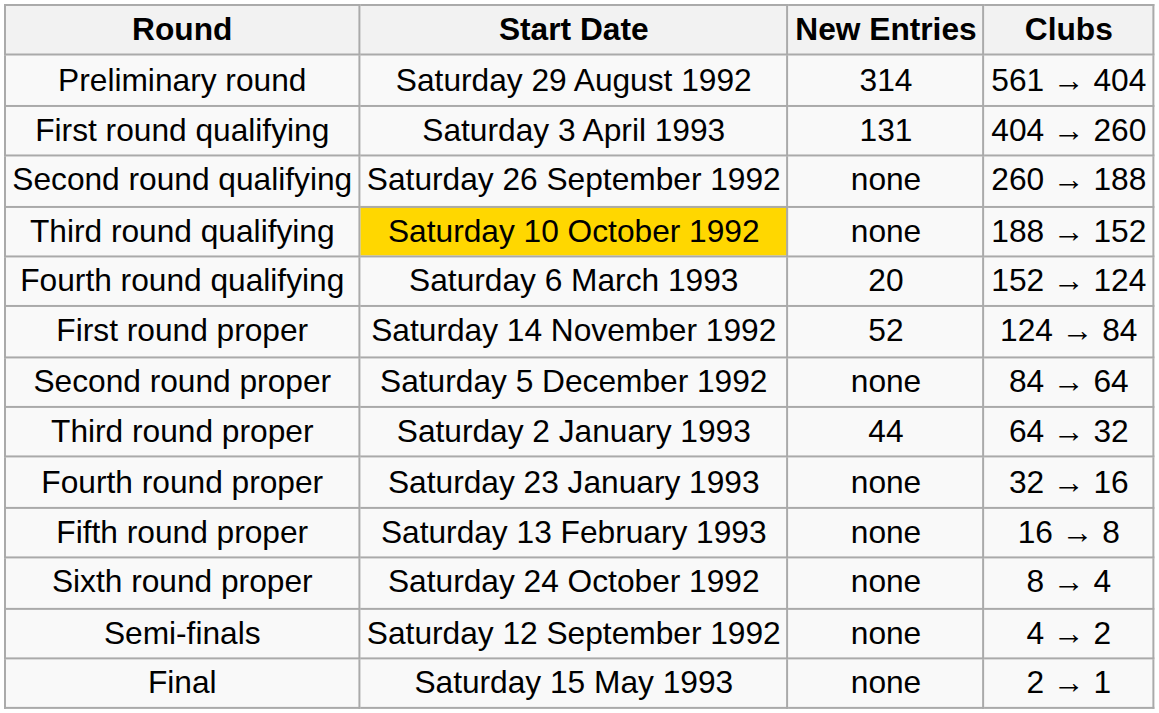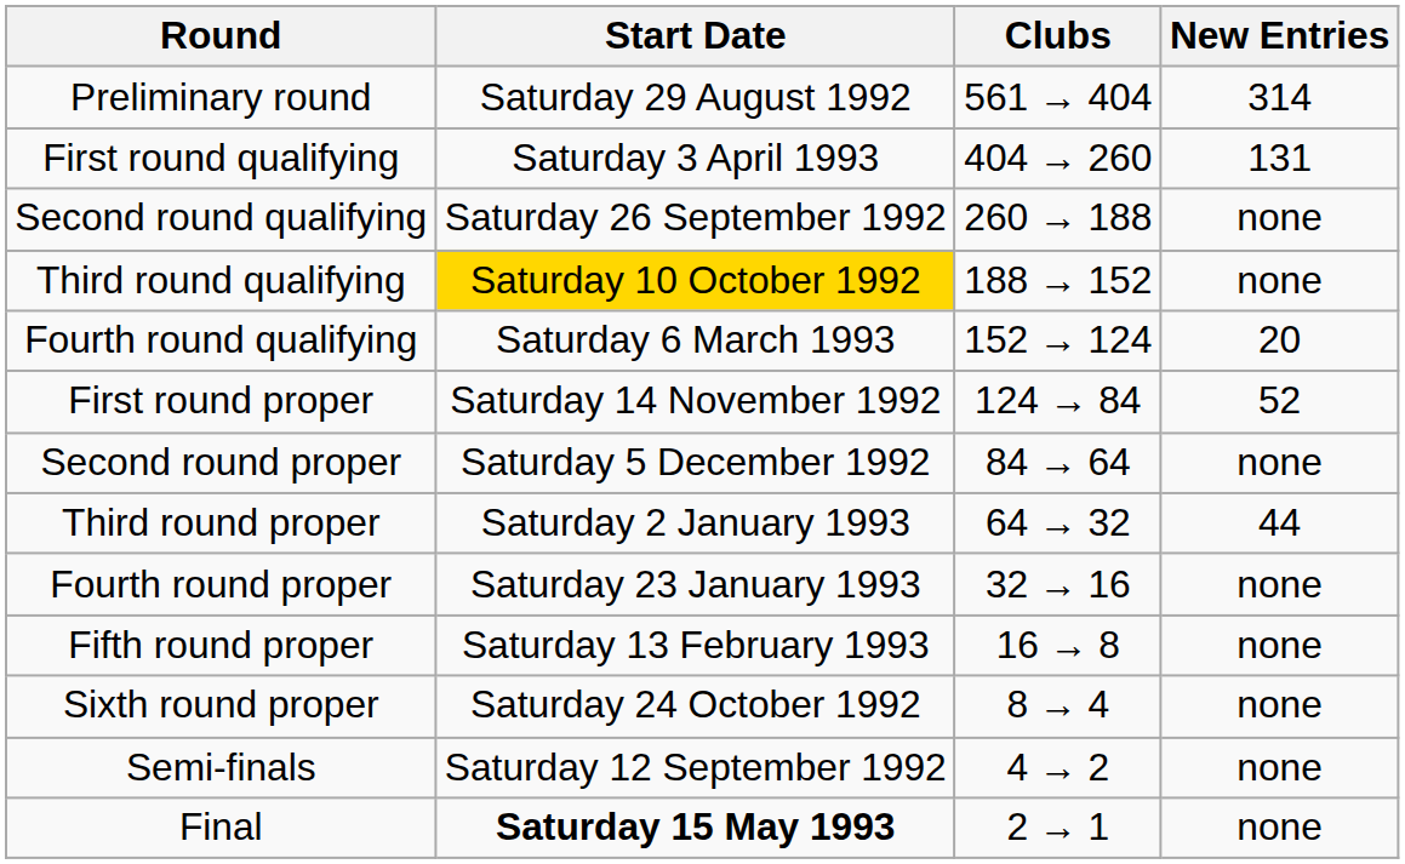 <table class="wikitable" style="text-align: center">
 <tr>
 <th>Round</th>
 <th>Start Date</th>
+<th>Clubs</th>
 <th>New Entries</th>
-<th>Clubs</th>
 </tr>
 <tr>
 <td>Preliminary round</td>
 <td>Saturday 29 August 1992</td>
+<td>561 → 404</td>
 <td>314</td>
-<td>561 → 404</td>
 </tr>
 <tr>
 <td>First round qualifying</td>
 <td>Saturday 3 April 1993</td>
+<td>404 → 260</td>
 <td>131</td>
-<td>404 → 260</td>
 </tr>
 <tr>
 <td>Second round qualifying</td>
 <td>Saturday 26 September 1992</td>
+<td>260 → 188</td>
 <td>none</td>
-<td>260 → 188</td>
 </tr>
 <tr>
 <td>Third round qualifying</td>
 <td style="background: gold;">Saturday 10 October 1992</td>
+<td>188 → 152</td>
 <td>none</td>
-<td>188 → 152</td>
 </tr>
 <tr>
 <td>Fourth round qualifying</td>
 <td>Saturday 6 March 1993</td>
+<td>152 → 124</td>
 <td>20</td>
-<td>152 → 124</td>
 </tr>
 <tr>
 <td>First round proper</td>
 <td>Saturday 14 November 1992</td>
+<td>124 → 84</td>
 <td>52</td>
-<td>124 → 84</td>
 </tr>
 <tr>
 <td>Second round proper</td>
 <td>Saturday 5 December 1992</td>
+<td>84 → 64</td>
 <td>none</td>
-<td>84 → 64</td>
 </tr>
 <tr>
 <td>Third round proper</td>
 <td>Saturday 2 January 1993</td>
+<td>64 → 32</td>
 <td>44</td>
-<td>64 → 32</td>
 </tr>
 <tr>
 <td>Fourth round proper</td>
 <td>Saturday 23 January 1993</td>
+<td>32 → 16</td>
 <td>none</td>
-<td>32 → 16</td>
 </tr>
 <tr>
 <td>Fifth round proper</td>
 <td>Saturday 13 February 1993</td>
+<td>16 → 8</td>
 <td>none</td>
-<td>16 → 8</td>
 </tr>
 <tr>
 <td>Sixth round proper</td>
 <td>Saturday 24 October 1992</td>
+<td>8 → 4</td>
 <td>none</td>
-<td>8 → 4</td>
 </tr>
 <tr>
 <td>Semi-finals</td>
 <td>Saturday 12 September 1992</td>
+<td>4 → 2</td>
 <td>none</td>
-<td>4 → 2</td>
 </tr>
 <tr>
 <td>Final</td>
-<td>Saturday 15 May 1993</td>
+<td><strong>Saturday 15 May 1993</strong></td>
+<td>2 → 1</td>
 <td>none</td>
-<td>2 → 1</td>
 </tr>
 </table>
